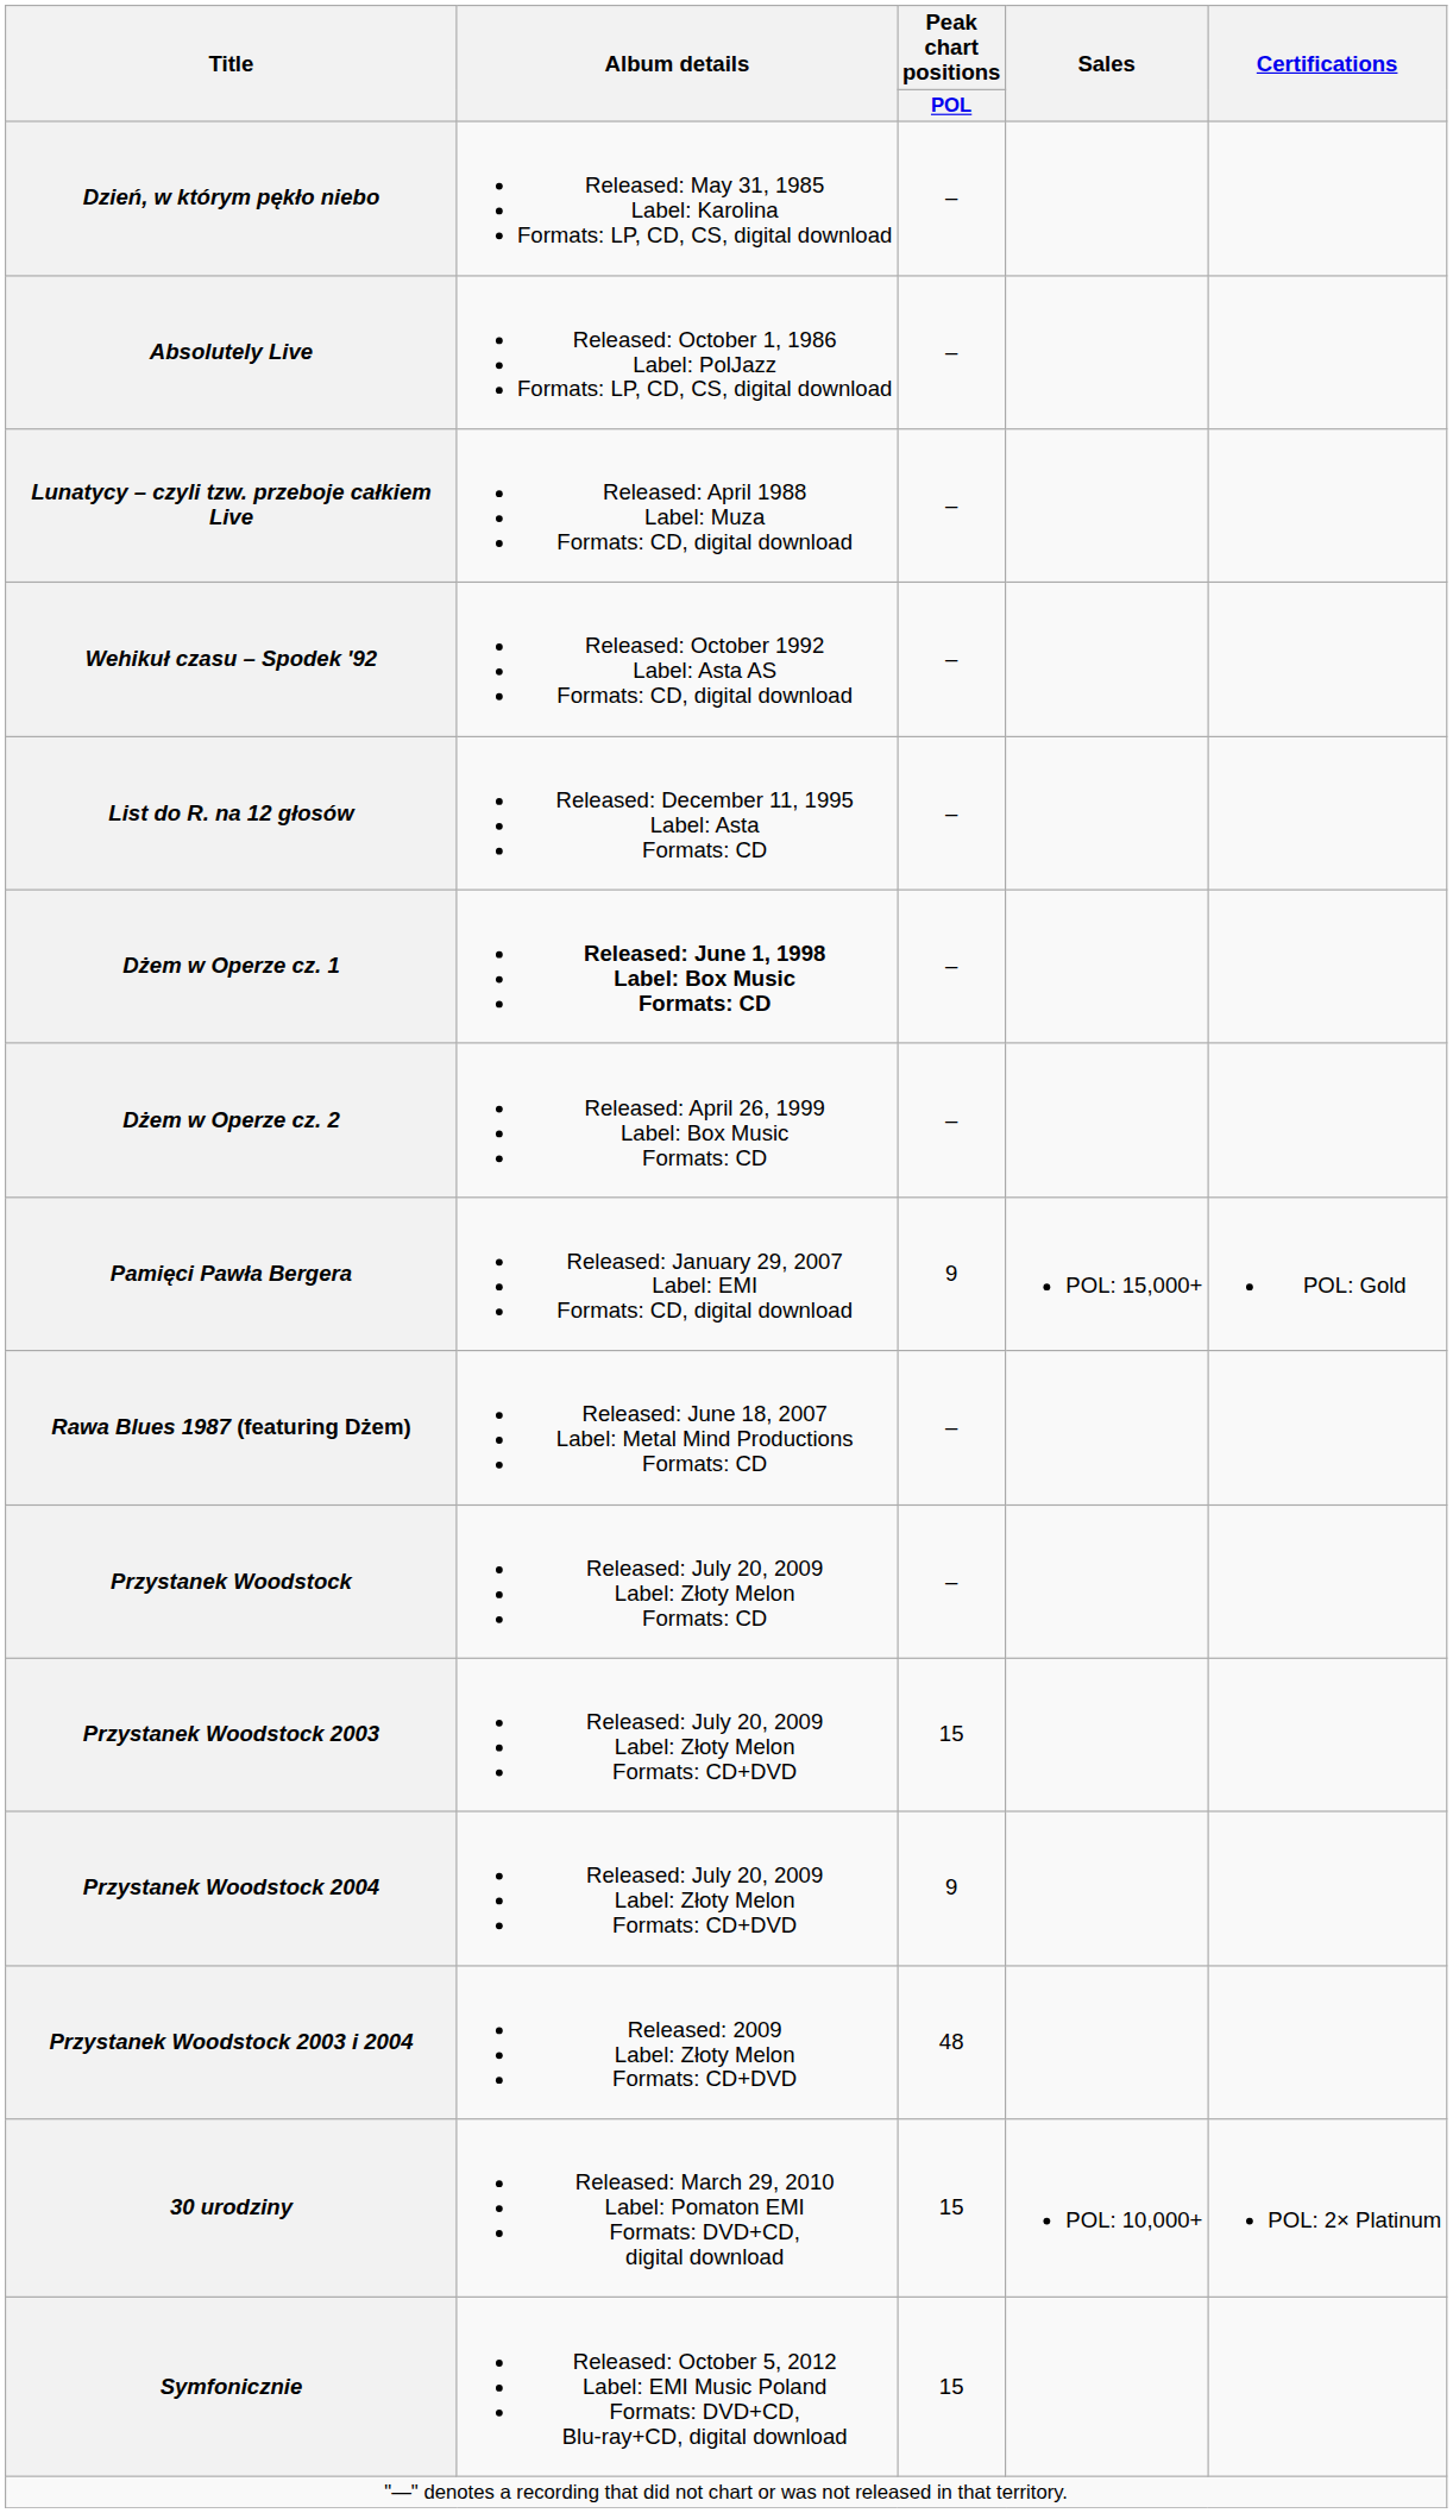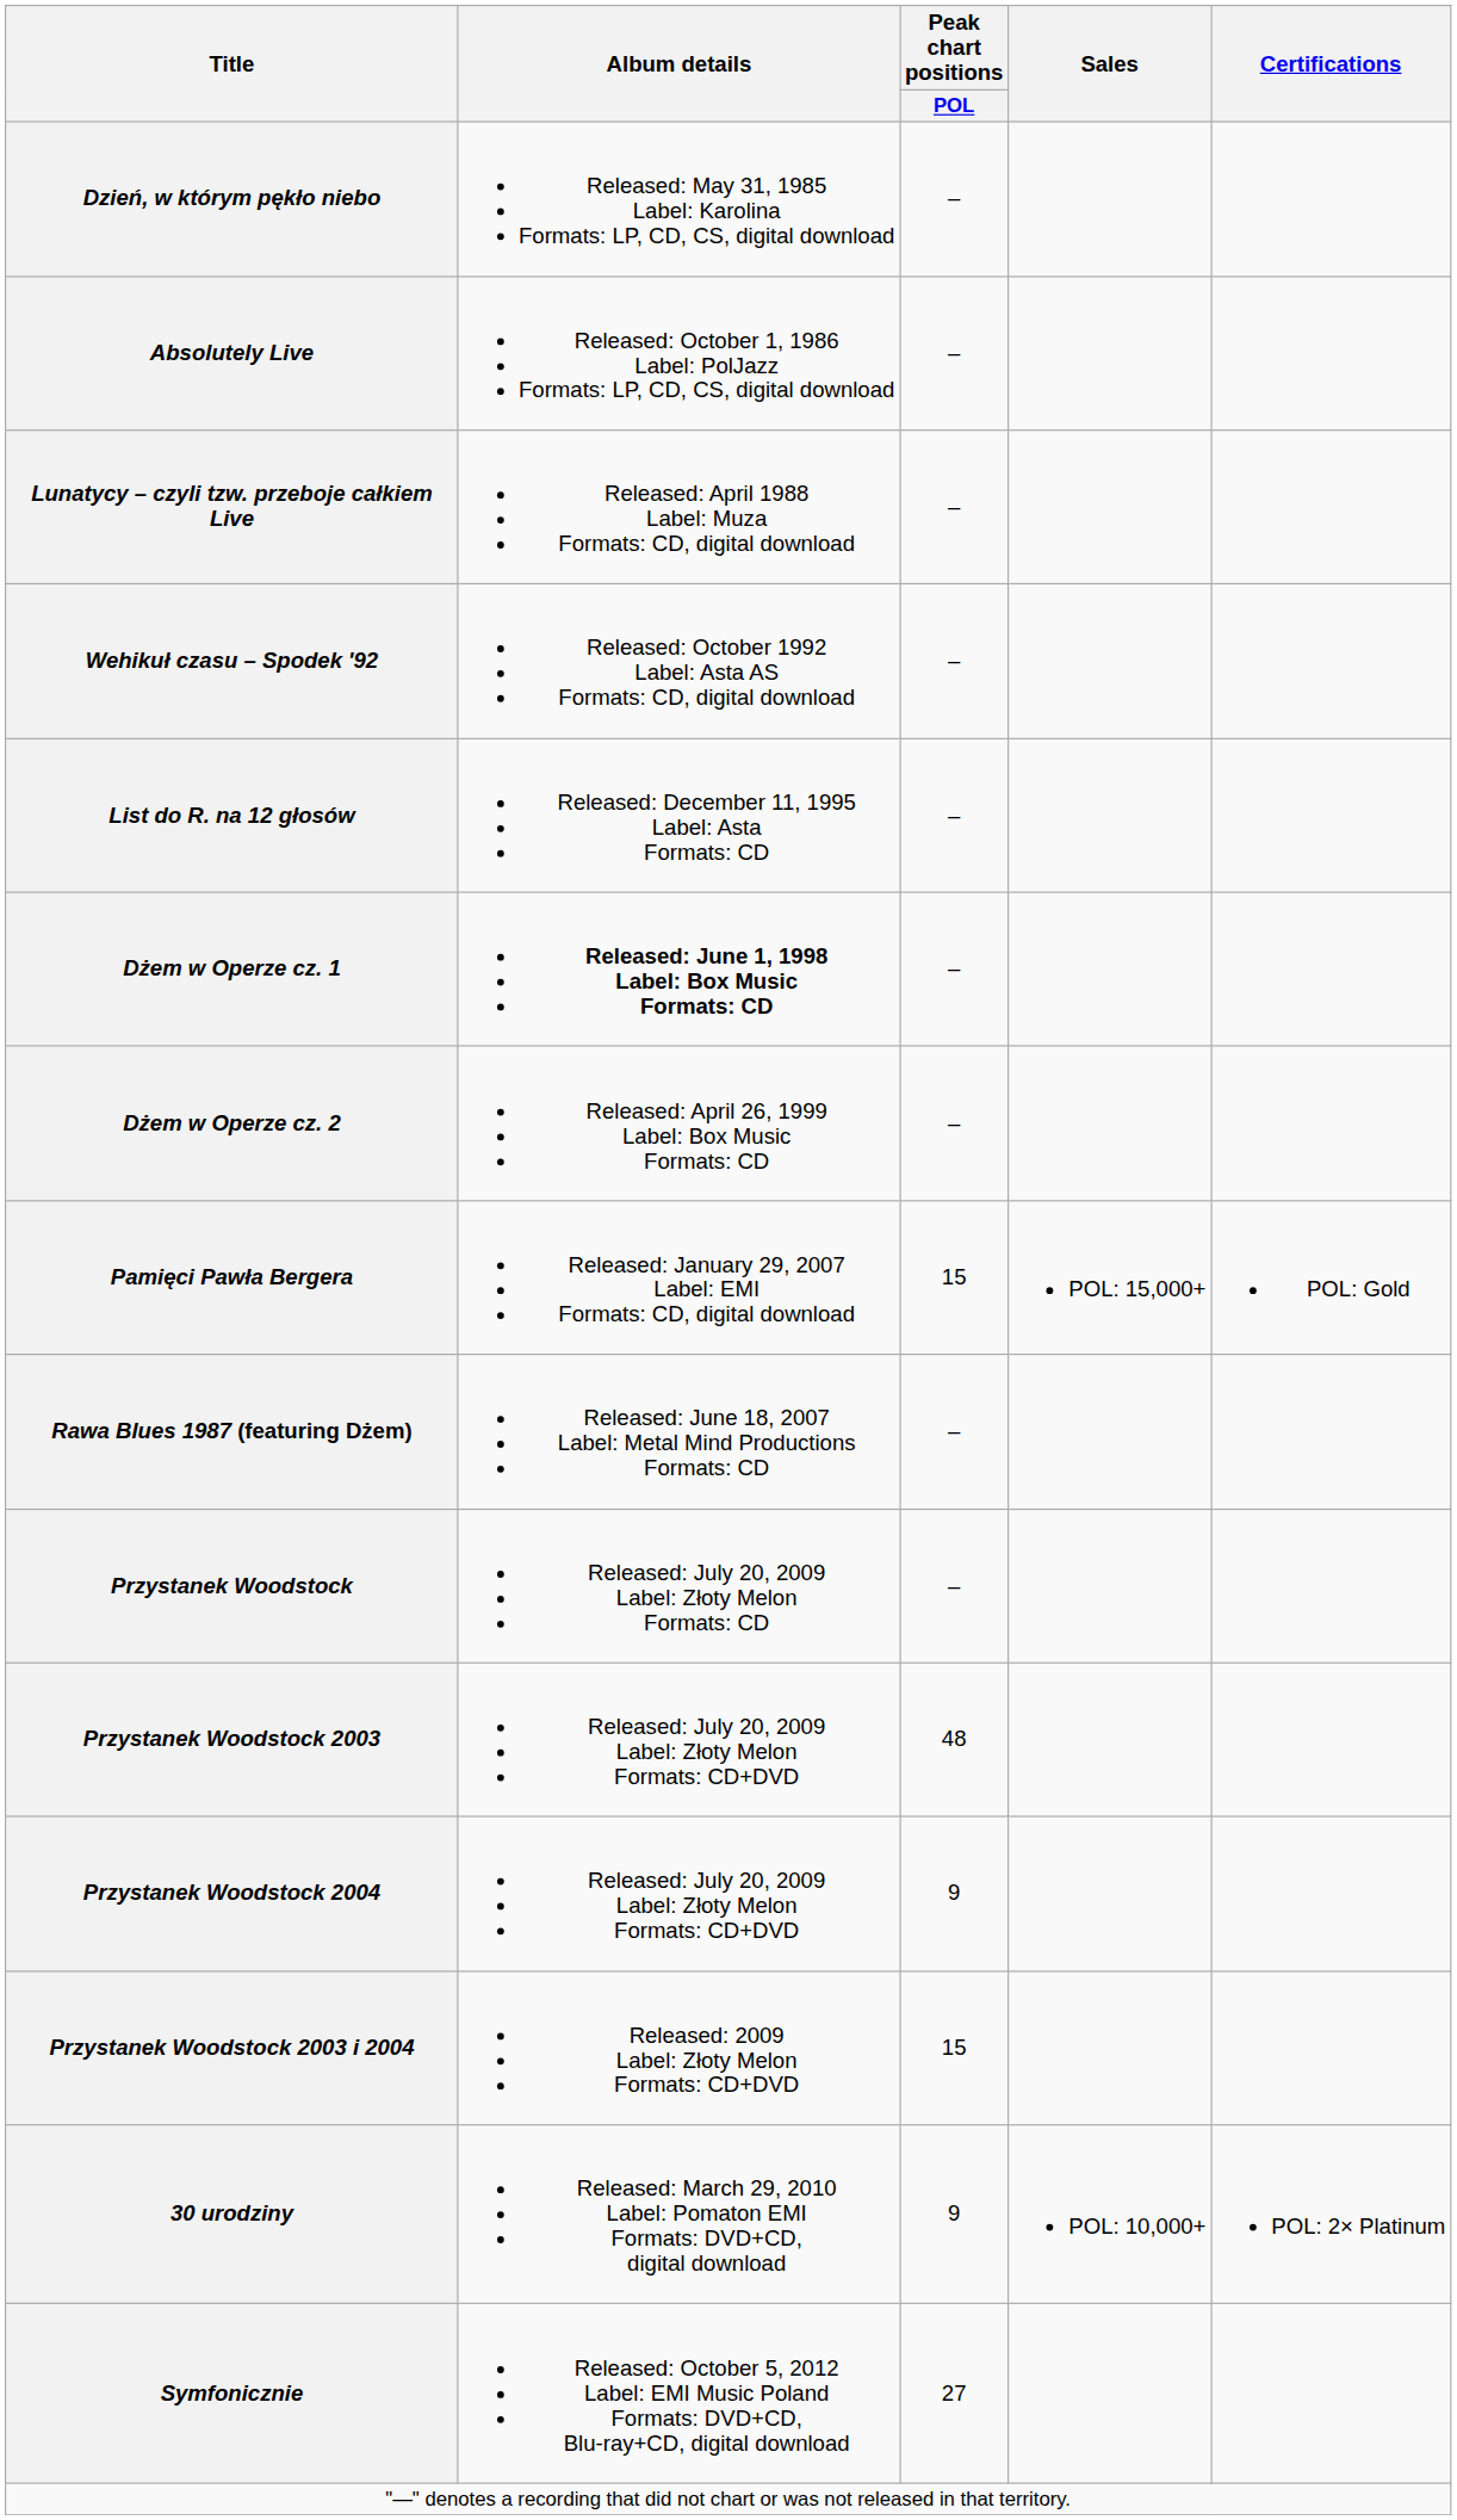 <table class="wikitable plainrowheaders" style="text-align:center;">
 <tr>
 <th scope="col" rowspan="2" style="width:20em;">Title</th>
 <th scope="col" rowspan="2">Album details</th>
 <th scope="col" colspan="1">Peak chart positions</th>
 <th scope="col" rowspan="2">Sales</th>
 <th scope="col" rowspan="2"><a href='#'>Certifications</a></th>
 </tr>
 <tr>
 <th scope="col" style="width:3em;font-size:90%;"><a href='#'>POL</a><br></th>
 </tr>
 <tr>
 <th scope="row"><em>Dzień, w którym pękło niebo</em></th>
 <td><br><ul><li>Released: May 31, 1985</li><li>Label: Karolina</li><li>Formats: LP, CD, CS, digital download</li></ul></td>
 <td>–</td>
 <td></td>
 <td></td>
 </tr>
 <tr>
 <th scope="row"><em>Absolutely Live</em></th>
 <td><br><ul><li>Released: October 1, 1986</li><li>Label: PolJazz</li><li>Formats: LP, CD, CS, digital download</li></ul></td>
 <td>–</td>
 <td></td>
 <td></td>
 </tr>
 <tr>
 <th scope="row"><em>Lunatycy – czyli tzw. przeboje całkiem Live</em></th>
 <td><br><ul><li>Released: April 1988</li><li>Label: Muza</li><li>Formats: CD, digital download</li></ul></td>
 <td>–</td>
 <td></td>
 <td></td>
 </tr>
 <tr>
 <th scope="row"><em>Wehikuł czasu – Spodek '92</em></th>
 <td><br><ul><li>Released: October 1992</li><li>Label: Asta AS</li><li>Formats: CD, digital download</li></ul></td>
 <td>–</td>
 <td></td>
 <td></td>
 </tr>
 <tr>
 <th scope="row"><em>List do R. na 12 głosów</em></th>
 <td><br><ul><li>Released: December 11, 1995</li><li>Label: Asta</li><li>Formats: CD</li></ul></td>
 <td>–</td>
 <td></td>
 <td></td>
 </tr>
 <tr>
 <th scope="row"><em>Dżem w Operze cz. 1</em></th>
 <td><strong><br><ul><li>Released: June 1, 1998</li><li>Label: Box Music</li><li>Formats: CD</li></ul></strong></td>
 <td>–</td>
 <td></td>
 <td></td>
 </tr>
 <tr>
 <th scope="row"><em>Dżem w Operze cz. 2</em></th>
 <td><br><ul><li>Released: April 26, 1999</li><li>Label: Box Music</li><li>Formats: CD</li></ul></td>
 <td>–</td>
 <td></td>
 <td></td>
 </tr>
 <tr>
 <th scope="row"><em>Pamięci Pawła Bergera</em></th>
 <td><br><ul><li>Released: January 29, 2007</li><li>Label: EMI</li><li>Formats: CD, digital download</li></ul></td>
-<td>9</td>
+<td>15</td>
 <td><br><ul><li>POL: 15,000+</li></ul></td>
 <td><br><ul><li>POL: Gold</li></ul></td>
 </tr>
 <tr>
 <th scope="row"><em>Rawa Blues 1987</em> (featuring Dżem)</th>
 <td><br><ul><li>Released: June 18, 2007</li><li>Label: Metal Mind Productions</li><li>Formats: CD</li></ul></td>
 <td>–</td>
 <td></td>
 <td></td>
 </tr>
 <tr>
 <th scope="row"><em>Przystanek Woodstock</em></th>
 <td><br><ul><li>Released: July 20, 2009</li><li>Label: Złoty Melon</li><li>Formats: CD</li></ul></td>
 <td>–</td>
 <td></td>
 <td></td>
 </tr>
 <tr>
 <th scope="row"><em>Przystanek Woodstock 2003</em></th>
 <td><br><ul><li>Released: July 20, 2009</li><li>Label: Złoty Melon</li><li>Formats: CD+DVD</li></ul></td>
-<td>15</td>
+<td>48</td>
 <td></td>
 <td></td>
 </tr>
 <tr>
 <th scope="row"><em>Przystanek Woodstock 2004</em></th>
 <td><br><ul><li>Released: July 20, 2009</li><li>Label: Złoty Melon</li><li>Formats: CD+DVD</li></ul></td>
 <td>9</td>
 <td></td>
 <td></td>
 </tr>
 <tr>
 <th scope="row"><em>Przystanek Woodstock 2003 i 2004</em></th>
 <td><br><ul><li>Released: 2009</li><li>Label: Złoty Melon</li><li>Formats: CD+DVD</li></ul></td>
-<td>48</td>
+<td>15</td>
 <td></td>
 <td></td>
 </tr>
 <tr>
 <th scope="row"><em>30 urodziny</em></th>
 <td><br><ul><li>Released: March 29, 2010</li><li>Label: Pomaton EMI</li><li>Formats: DVD+CD,<br> digital download</li></ul></td>
-<td>15</td>
+<td>9</td>
 <td><br><ul><li>POL: 10,000+</li></ul></td>
 <td><br><ul><li>POL: 2× Platinum</li></ul></td>
 </tr>
 <tr>
 <th scope="row"><em>Symfonicznie</em></th>
 <td><br><ul><li>Released: October 5, 2012</li><li>Label: EMI Music Poland</li><li>Formats: DVD+CD,<br>Blu-ray+CD, digital download</li></ul></td>
-<td>15</td>
+<td>27</td>
 <td></td>
 <td></td>
 </tr>
 <tr>
 <td colspan="10" style="font-size:90%">"—" denotes a recording that did not chart or was not released in that territory.</td>
 </tr>
 </table>
